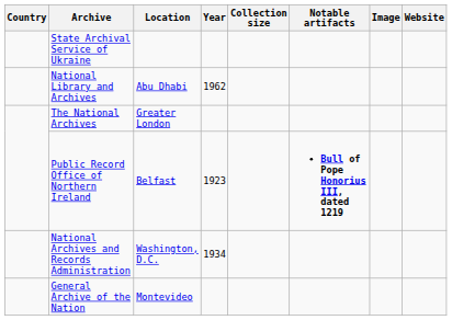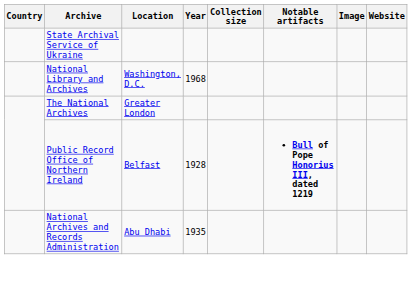 <table class="wikitable">
 <tr>
 <th>Country</th>
 <th>Archive</th>
 <th>Location</th>
 <th>Year</th>
 <th>Collection size</th>
 <th>Notable artifacts</th>
 <th>Image</th>
 <th>Website</th>
 </tr>
 <tr>
 <td></td>
 <td><a href='#'>State Archival Service of Ukraine</a></td>
 <td></td>
 <td></td>
 <td></td>
 <td></td>
 <td></td>
 <td></td>
 </tr>
 <tr>
 <td></td>
 <td><a href='#'>National Library and Archives</a></td>
-<td><a href='#'>Abu Dhabi</a></td>
-<td>1962</td>
+<td><a href='#'>Washington, D.C.</a></td>
+<td>1968</td>
 <td></td>
 <td></td>
 <td></td>
 <td></td>
 </tr>
 <tr>
 <td rowspan="2"></td>
 <td><a href='#'>The National Archives</a></td>
 <td><a href='#'>Greater London</a></td>
 <td></td>
 <td></td>
 <td></td>
 <td></td>
 <td></td>
 </tr>
 <tr>
 <td><a href='#'>Public Record Office of Northern Ireland</a></td>
 <td><a href='#'>Belfast</a></td>
-<td>1923</td>
+<td>1928</td>
 <td></td>
 <td><strong><br><ul><li><a href='#'>Bull</a> of Pope <a href='#'>Honorius III</a>, dated 1219</li></ul></strong></td>
 <td></td>
 <td></td>
 </tr>
 <tr>
 <td></td>
 <td><a href='#'>National Archives and Records Administration</a></td>
-<td><a href='#'>Washington, D.C.</a></td>
-<td>1934</td>
-<td></td>
-<td></td>
-<td></td>
-<td></td>
-</tr>
-<tr>
-<td></td>
-<td><a href='#'>General Archive of the Nation</a></td>
-<td><a href='#'>Montevideo</a></td>
-<td></td>
+<td><a href='#'>Abu Dhabi</a></td>
+<td>1935</td>
 <td></td>
 <td></td>
 <td></td>
 <td></td>
 </tr>
 </table>
